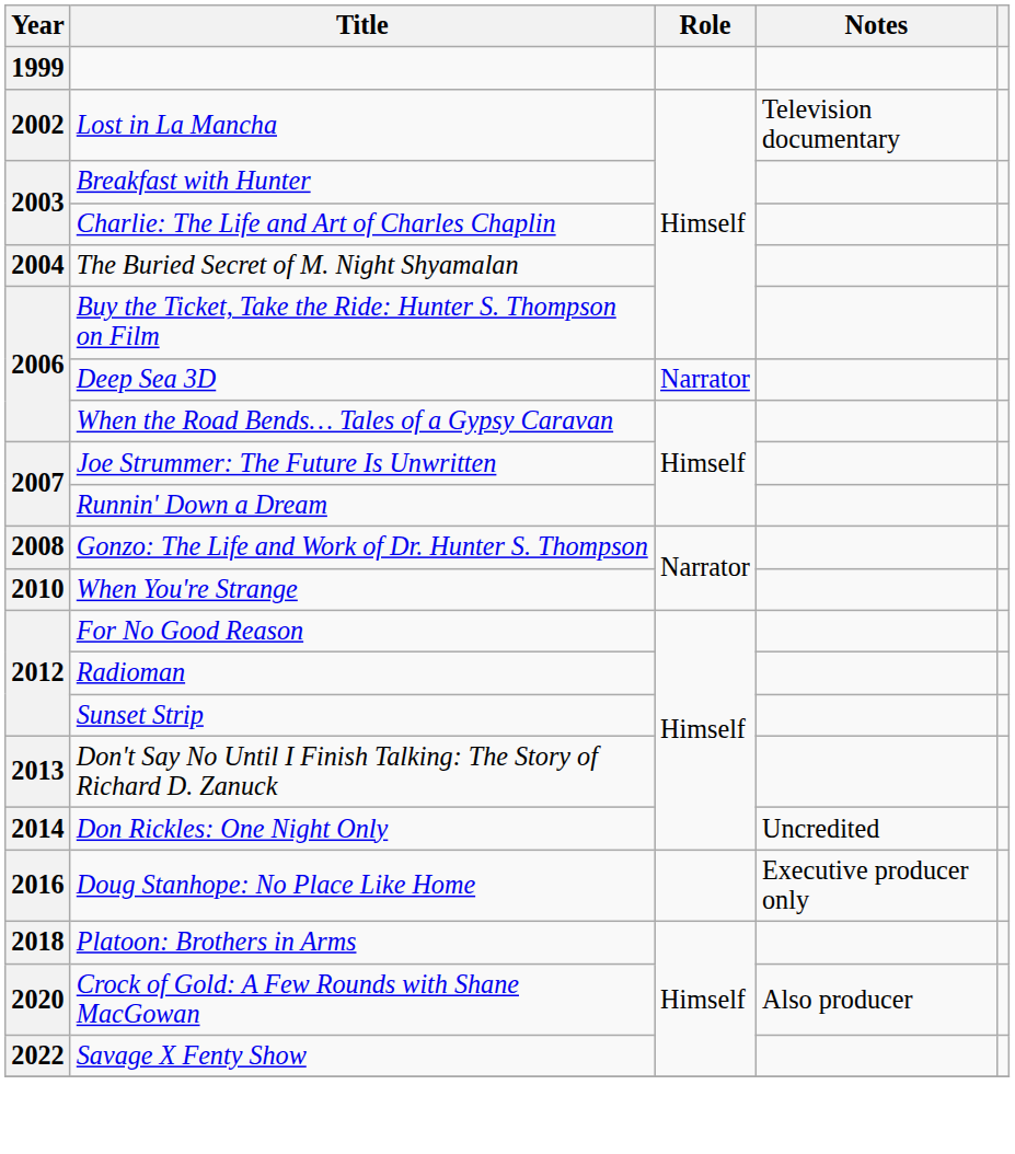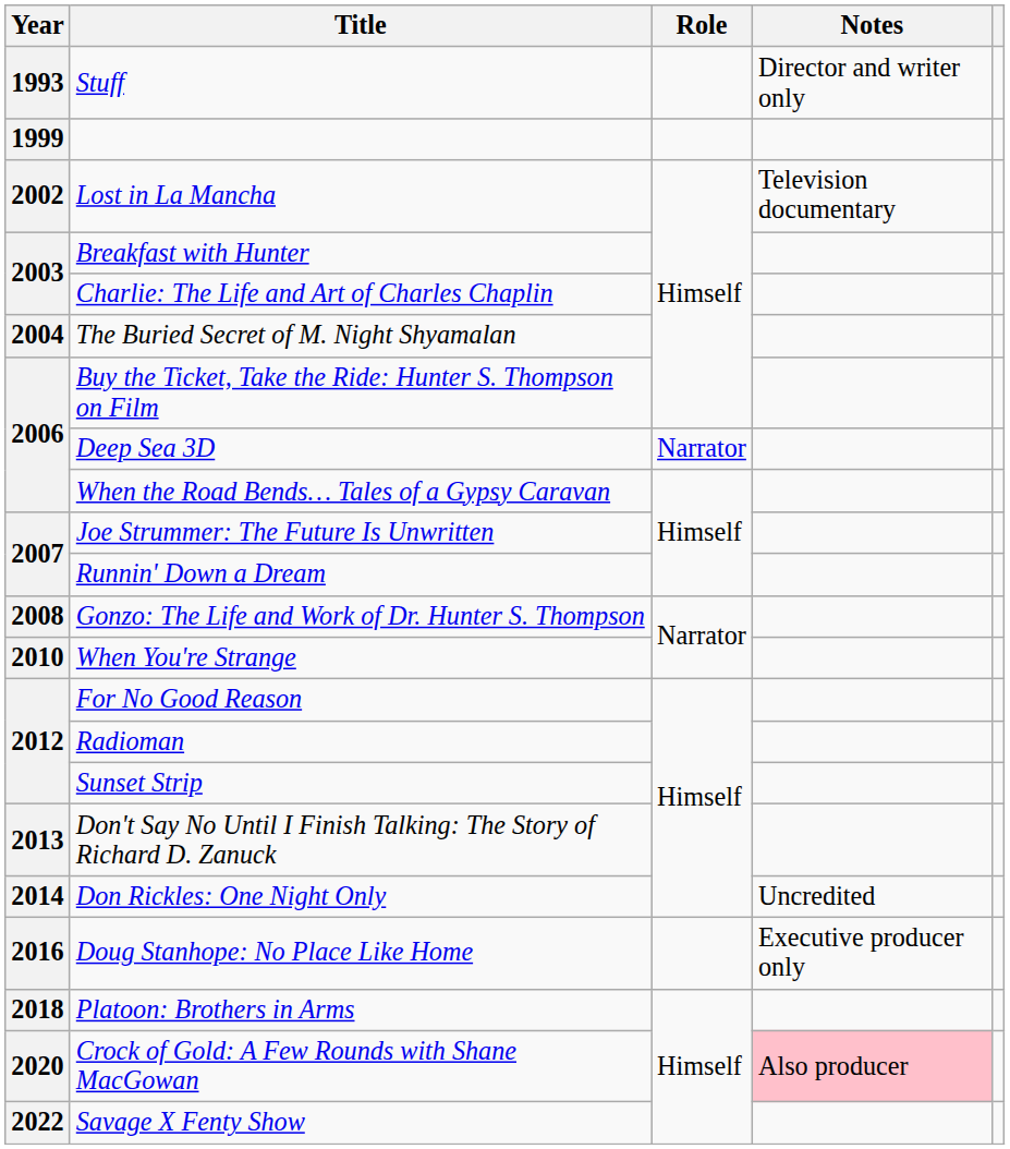 <table class="wikitable plainrowheaders sortable">
 <tr>
 <th scope="col">Year</th>
 <th scope="col">Title</th>
 <th scope="col">Role</th>
 <th scope="col" class="unsortable">Notes</th>
 <th scope="col" class="unsortable"></th>
+</tr>
+<tr>
+<th scope="row">1993</th>
+<td><em><a href='#'>Stuff</a></em></td>
+<td style="text-align:center;"></td>
+<td>Director and writer only</td>
+<td style="text-align:center;"></td>
 </tr>
 <tr>
 <th scope="row">1999</th>
 <td><em></em></td>
 <td></td>
 <td></td>
 <td style="text-align:center;"></td>
 </tr>
 <tr>
 <th scope="row">2002</th>
 <td><em><a href='#'>Lost in La Mancha</a></em></td>
 <td rowspan="5">Himself</td>
 <td>Television documentary</td>
 <td style="text-align:center;"></td>
 </tr>
 <tr>
 <th rowspan="2" scope="row">2003</th>
 <td><em><a href='#'>Breakfast with Hunter</a></em></td>
 <td></td>
 <td style="text-align:center;"></td>
 </tr>
 <tr>
 <td><em><a href='#'>Charlie: The Life and Art of Charles Chaplin</a></em></td>
 <td></td>
 <td style="text-align:center;"></td>
 </tr>
 <tr>
 <th scope="row">2004</th>
 <td><em>The Buried Secret of M. Night Shyamalan</em></td>
 <td></td>
 <td style="text-align:center;"></td>
 </tr>
 <tr>
 <th rowspan="3" scope="row">2006</th>
 <td><em><a href='#'>Buy the Ticket, Take the Ride: Hunter S. Thompson on Film</a></em></td>
 <td></td>
 <td style="text-align:center;"></td>
 </tr>
 <tr>
 <td><em><a href='#'>Deep Sea 3D</a></em></td>
 <td><a href='#'>Narrator</a></td>
 <td></td>
 <td style="text-align:center;"></td>
 </tr>
 <tr>
 <td><em><a href='#'>When the Road Bends… Tales of a Gypsy Caravan</a></em></td>
 <td rowspan="3">Himself</td>
 <td></td>
 <td style="text-align:center;"></td>
 </tr>
 <tr>
 <th rowspan="2" scope="row">2007</th>
 <td><em><a href='#'>Joe Strummer: The Future Is Unwritten</a></em></td>
 <td></td>
 <td style="text-align:center;"></td>
 </tr>
 <tr>
 <td><em><a href='#'>Runnin' Down a Dream</a></em></td>
 <td></td>
 <td style="text-align:center;"></td>
 </tr>
 <tr>
 <th scope="row">2008</th>
 <td><em><a href='#'>Gonzo: The Life and Work of Dr. Hunter S. Thompson</a></em></td>
 <td rowspan="2">Narrator</td>
 <td></td>
 <td style="text-align:center;"></td>
 </tr>
 <tr>
 <th scope="row">2010</th>
 <td><em><a href='#'>When You're Strange</a></em></td>
 <td></td>
 <td style="text-align:center;"></td>
 </tr>
 <tr>
 <th rowspan="3" scope="row">2012</th>
 <td><em><a href='#'>For No Good Reason</a></em></td>
 <td rowspan="5">Himself</td>
 <td></td>
 <td style="text-align:center;"></td>
 </tr>
 <tr>
 <td><em><a href='#'>Radioman</a></em></td>
 <td></td>
 <td style="text-align:center;"></td>
 </tr>
 <tr>
 <td><em><a href='#'>Sunset Strip</a></em></td>
 <td></td>
 <td style="text-align:center;"></td>
 </tr>
 <tr>
 <th scope="row">2013</th>
 <td><em>Don't Say No Until I Finish Talking: The Story of Richard D. Zanuck</em></td>
 <td></td>
 <td style="text-align:center;"></td>
 </tr>
 <tr>
 <th scope="row">2014</th>
 <td><em><a href='#'>Don Rickles: One Night Only</a></em></td>
 <td>Uncredited</td>
 <td style="text-align:center;"></td>
 </tr>
 <tr>
 <th scope="row">2016</th>
 <td><em><a href='#'>Doug Stanhope: No Place Like Home</a></em></td>
 <td style="text-align:center;"></td>
 <td>Executive producer only</td>
 <td style="text-align:center;"></td>
 </tr>
 <tr>
 <th scope="row">2018</th>
 <td><em><a href='#'>Platoon: Brothers in Arms</a></em></td>
 <td rowspan="3">Himself</td>
 <td></td>
 <td style="text-align:center;"></td>
 </tr>
 <tr>
 <th scope="row">2020</th>
 <td><em><a href='#'>Crock of Gold: A Few Rounds with Shane MacGowan</a></em></td>
-<td>Also producer</td>
+<td style="background: pink;">Also producer</td>
 <td style="text-align:center;"></td>
 </tr>
 <tr>
 <th scope="row">2022</th>
 <td><em><a href='#'>Savage X Fenty Show</a></em></td>
 <td></td>
 <td style="text-align:center;"></td>
 </tr>
 <tr>
 </tr>
 </table>
